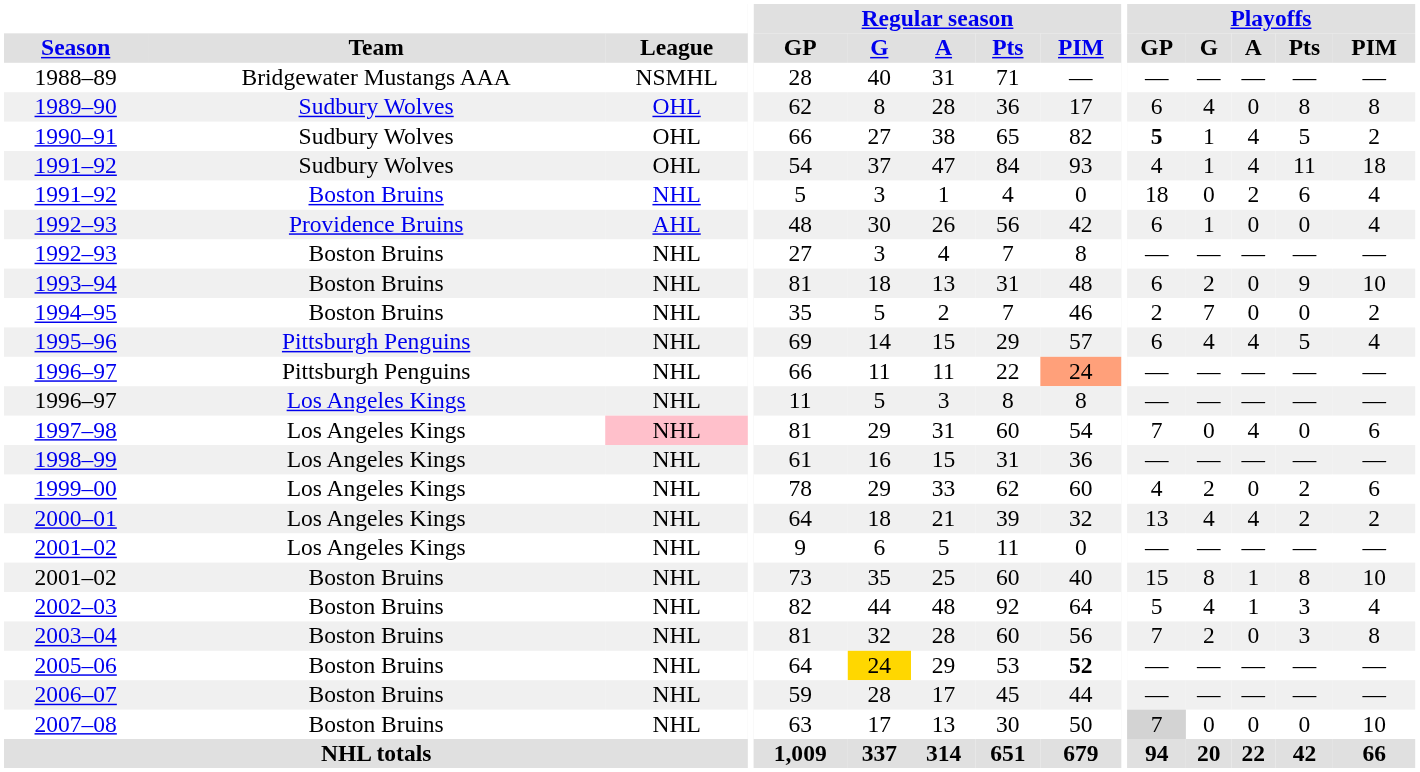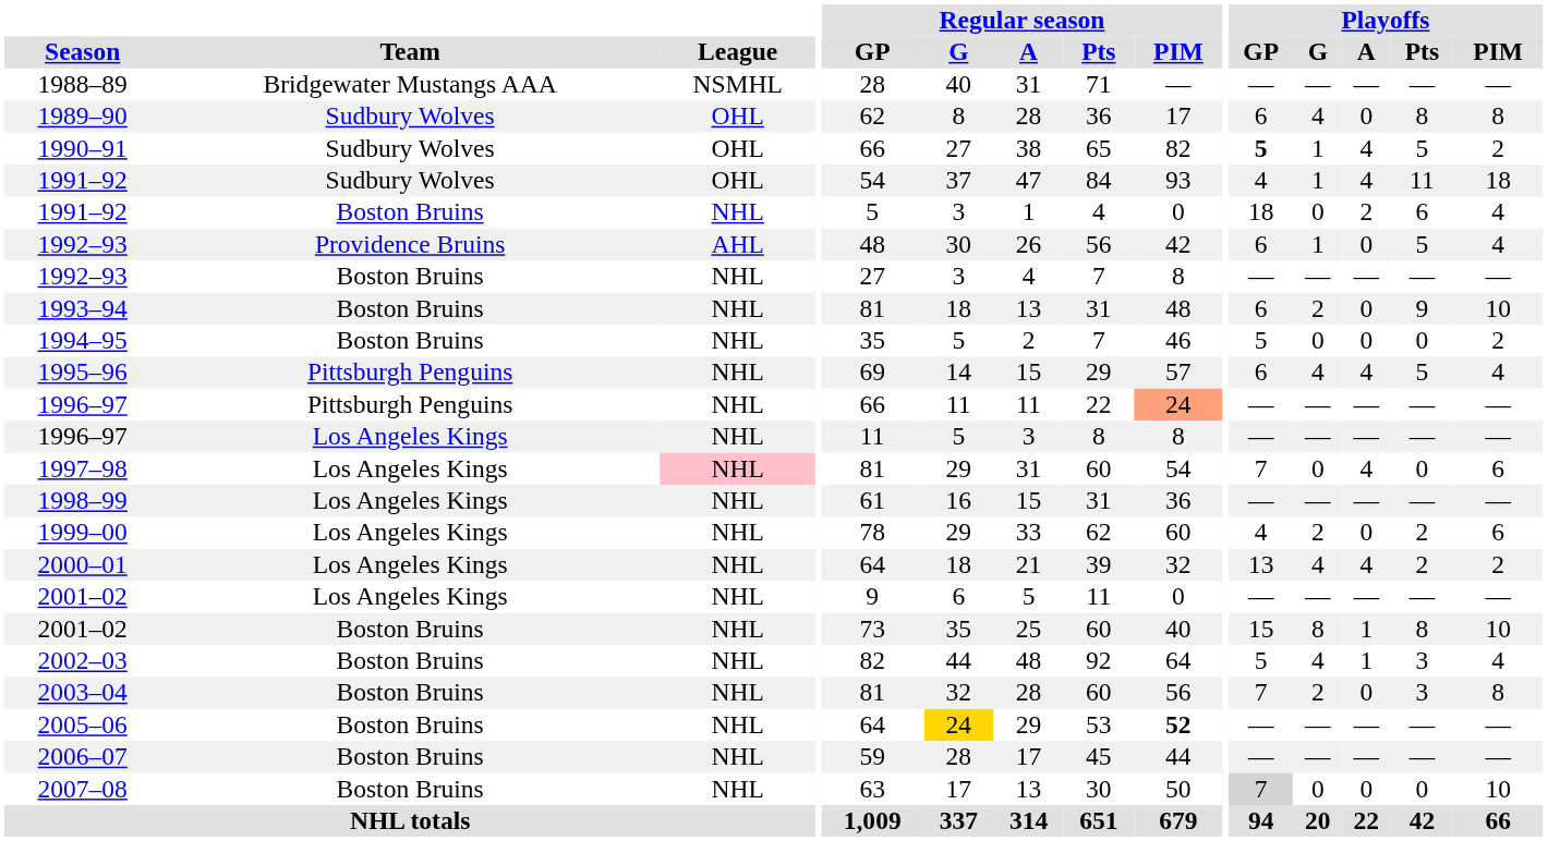 <table border="0" cellpadding="1" cellspacing="0" style="text-align:center; width:60em">
 <tr bgcolor="#e0e0e0">
 <th colspan="3" bgcolor="#ffffff"></th>
 <th rowspan="100" bgcolor="#ffffff"></th>
 <th colspan="5"><a href='#'>Regular season</a></th>
 <th rowspan="100" bgcolor="#ffffff"></th>
 <th colspan="5"><a href='#'>Playoffs</a></th>
 </tr>
 <tr bgcolor="#e0e0e0">
 <th><a href='#'>Season</a></th>
 <th>Team</th>
 <th>League</th>
 <th>GP</th>
 <th><a href='#'>G</a></th>
 <th><a href='#'>A</a></th>
 <th><a href='#'>Pts</a></th>
 <th><a href='#'>PIM</a></th>
 <th>GP</th>
 <th>G</th>
 <th>A</th>
 <th>Pts</th>
 <th>PIM</th>
 </tr>
 <tr>
 <td>1988–89</td>
 <td>Bridgewater Mustangs AAA</td>
 <td>NSMHL</td>
 <td>28</td>
 <td>40</td>
 <td>31</td>
 <td>71</td>
 <td>—</td>
 <td>—</td>
 <td>—</td>
 <td>—</td>
 <td>—</td>
 <td>—</td>
 </tr>
 <tr bgcolor="#f0f0f0">
 <td><a href='#'>1989–90</a></td>
 <td><a href='#'>Sudbury Wolves</a></td>
 <td><a href='#'>OHL</a></td>
 <td>62</td>
 <td>8</td>
 <td>28</td>
 <td>36</td>
 <td>17</td>
 <td>6</td>
 <td>4</td>
 <td>0</td>
 <td>8</td>
 <td>8</td>
 </tr>
 <tr>
 <td><a href='#'>1990–91</a></td>
 <td>Sudbury Wolves</td>
 <td>OHL</td>
 <td>66</td>
 <td>27</td>
 <td>38</td>
 <td>65</td>
 <td>82</td>
 <td><strong>5</strong></td>
 <td>1</td>
 <td>4</td>
 <td>5</td>
 <td>2</td>
 </tr>
 <tr bgcolor="#f0f0f0">
 <td><a href='#'>1991–92</a></td>
 <td>Sudbury Wolves</td>
 <td>OHL</td>
 <td>54</td>
 <td>37</td>
 <td>47</td>
 <td>84</td>
 <td>93</td>
 <td>4</td>
 <td>1</td>
 <td>4</td>
 <td>11</td>
 <td>18</td>
 </tr>
 <tr>
 <td><a href='#'>1991–92</a></td>
 <td><a href='#'>Boston Bruins</a></td>
 <td><a href='#'>NHL</a></td>
 <td>5</td>
 <td>3</td>
 <td>1</td>
 <td>4</td>
 <td>0</td>
 <td>18</td>
 <td>0</td>
 <td>2</td>
 <td>6</td>
 <td>4</td>
 </tr>
 <tr bgcolor="#f0f0f0">
 <td><a href='#'>1992–93</a></td>
 <td><a href='#'>Providence Bruins</a></td>
 <td><a href='#'>AHL</a></td>
 <td>48</td>
 <td>30</td>
 <td>26</td>
 <td>56</td>
 <td>42</td>
 <td>6</td>
 <td>1</td>
 <td>0</td>
-<td>0</td>
+<td>5</td>
 <td>4</td>
 </tr>
 <tr>
 <td><a href='#'>1992–93</a></td>
 <td>Boston Bruins</td>
 <td>NHL</td>
 <td>27</td>
 <td>3</td>
 <td>4</td>
 <td>7</td>
 <td>8</td>
 <td>—</td>
 <td>—</td>
 <td>—</td>
 <td>—</td>
 <td>—</td>
 </tr>
 <tr bgcolor="#f0f0f0">
 <td><a href='#'>1993–94</a></td>
 <td>Boston Bruins</td>
 <td>NHL</td>
 <td>81</td>
 <td>18</td>
 <td>13</td>
 <td>31</td>
 <td>48</td>
 <td>6</td>
 <td>2</td>
 <td>0</td>
 <td>9</td>
 <td>10</td>
 </tr>
 <tr>
 <td><a href='#'>1994–95</a></td>
 <td>Boston Bruins</td>
 <td>NHL</td>
 <td>35</td>
 <td>5</td>
 <td>2</td>
 <td>7</td>
 <td>46</td>
-<td>2</td>
-<td>7</td>
+<td>5</td>
+<td>0</td>
 <td>0</td>
 <td>0</td>
 <td>2</td>
 </tr>
 <tr bgcolor="#f0f0f0">
 <td><a href='#'>1995–96</a></td>
 <td><a href='#'>Pittsburgh Penguins</a></td>
 <td>NHL</td>
 <td>69</td>
 <td>14</td>
 <td>15</td>
 <td>29</td>
 <td>57</td>
 <td>6</td>
 <td>4</td>
 <td>4</td>
 <td>5</td>
 <td>4</td>
 </tr>
 <tr>
 <td><a href='#'>1996–97</a></td>
 <td>Pittsburgh Penguins</td>
 <td>NHL</td>
 <td>66</td>
 <td>11</td>
 <td>11</td>
 <td>22</td>
 <td style="background: lightsalmon;">24</td>
 <td>—</td>
 <td>—</td>
 <td>—</td>
 <td>—</td>
 <td>—</td>
 </tr>
 <tr bgcolor="#f0f0f0">
 <td>1996–97</td>
 <td><a href='#'>Los Angeles Kings</a></td>
 <td>NHL</td>
 <td>11</td>
 <td>5</td>
 <td>3</td>
 <td>8</td>
 <td>8</td>
 <td>—</td>
 <td>—</td>
 <td>—</td>
 <td>—</td>
 <td>—</td>
 </tr>
 <tr>
 <td><a href='#'>1997–98</a></td>
 <td>Los Angeles Kings</td>
 <td style="background: pink;">NHL</td>
 <td>81</td>
 <td>29</td>
 <td>31</td>
 <td>60</td>
 <td>54</td>
 <td>7</td>
 <td>0</td>
 <td>4</td>
 <td>0</td>
 <td>6</td>
 </tr>
 <tr bgcolor="#f0f0f0">
 <td><a href='#'>1998–99</a></td>
 <td>Los Angeles Kings</td>
 <td>NHL</td>
 <td>61</td>
 <td>16</td>
 <td>15</td>
 <td>31</td>
 <td>36</td>
 <td>—</td>
 <td>—</td>
 <td>—</td>
 <td>—</td>
 <td>—</td>
 </tr>
 <tr>
 <td><a href='#'>1999–00</a></td>
 <td>Los Angeles Kings</td>
 <td>NHL</td>
 <td>78</td>
 <td>29</td>
 <td>33</td>
 <td>62</td>
 <td>60</td>
 <td>4</td>
 <td>2</td>
 <td>0</td>
 <td>2</td>
 <td>6</td>
 </tr>
 <tr bgcolor="#f0f0f0">
 <td><a href='#'>2000–01</a></td>
 <td>Los Angeles Kings</td>
 <td>NHL</td>
 <td>64</td>
 <td>18</td>
 <td>21</td>
 <td>39</td>
 <td>32</td>
 <td>13</td>
 <td>4</td>
 <td>4</td>
 <td>2</td>
 <td>2</td>
 </tr>
 <tr>
 <td><a href='#'>2001–02</a></td>
 <td>Los Angeles Kings</td>
 <td>NHL</td>
 <td>9</td>
 <td>6</td>
 <td>5</td>
 <td>11</td>
 <td>0</td>
 <td>—</td>
 <td>—</td>
 <td>—</td>
 <td>—</td>
 <td>—</td>
 </tr>
 <tr bgcolor="#f0f0f0">
 <td>2001–02</td>
 <td>Boston Bruins</td>
 <td>NHL</td>
 <td>73</td>
 <td>35</td>
 <td>25</td>
 <td>60</td>
 <td>40</td>
 <td>15</td>
 <td>8</td>
 <td>1</td>
 <td>8</td>
 <td>10</td>
 </tr>
 <tr>
 <td><a href='#'>2002–03</a></td>
 <td>Boston Bruins</td>
 <td>NHL</td>
 <td>82</td>
 <td>44</td>
 <td>48</td>
 <td>92</td>
 <td>64</td>
 <td>5</td>
 <td>4</td>
 <td>1</td>
 <td>3</td>
 <td>4</td>
 </tr>
 <tr bgcolor="#f0f0f0">
 <td><a href='#'>2003–04</a></td>
 <td>Boston Bruins</td>
 <td>NHL</td>
 <td>81</td>
 <td>32</td>
 <td>28</td>
 <td>60</td>
 <td>56</td>
 <td>7</td>
 <td>2</td>
 <td>0</td>
 <td>3</td>
 <td>8</td>
 </tr>
 <tr>
 <td><a href='#'>2005–06</a></td>
 <td>Boston Bruins</td>
 <td>NHL</td>
 <td>64</td>
 <td style="background: gold;">24</td>
 <td>29</td>
 <td>53</td>
 <td><strong>52</strong></td>
 <td>—</td>
 <td>—</td>
 <td>—</td>
 <td>—</td>
 <td>—</td>
 </tr>
 <tr bgcolor="#f0f0f0">
 <td><a href='#'>2006–07</a></td>
 <td>Boston Bruins</td>
 <td>NHL</td>
 <td>59</td>
 <td>28</td>
 <td>17</td>
 <td>45</td>
 <td>44</td>
 <td>—</td>
 <td>—</td>
 <td>—</td>
 <td>—</td>
 <td>—</td>
 </tr>
 <tr>
 <td><a href='#'>2007–08</a></td>
 <td>Boston Bruins</td>
 <td>NHL</td>
 <td>63</td>
 <td>17</td>
 <td>13</td>
 <td>30</td>
 <td>50</td>
 <td style="background: lightgrey;">7</td>
 <td>0</td>
 <td>0</td>
 <td>0</td>
 <td>10</td>
 </tr>
 <tr bgcolor="#e0e0e0">
 <th colspan="3">NHL totals</th>
 <th>1,009</th>
 <th>337</th>
 <th>314</th>
 <th>651</th>
 <th>679</th>
 <th>94</th>
 <th>20</th>
 <th>22</th>
 <th>42</th>
 <th>66</th>
 </tr>
 </table>
